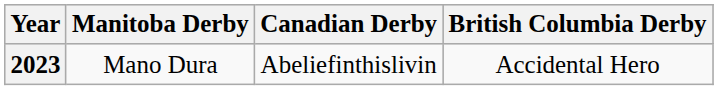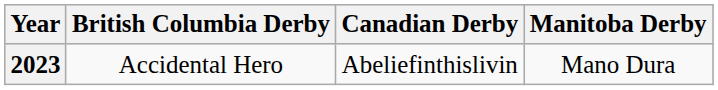 <table class="wikitable" style="text-align: center;">
 <tr>
 <th>Year</th>
+<th>British Columbia Derby</th>
+<th>Canadian Derby</th>
 <th>Manitoba Derby</th>
-<th>Canadian Derby</th>
-<th>British Columbia Derby</th>
 </tr>
 <tr>
 <th>2023</th>
+<td>Accidental Hero</td>
+<td>Abeliefinthislivin</td>
 <td>Mano Dura</td>
-<td>Abeliefinthislivin</td>
-<td>Accidental Hero</td>
 </tr>
 </table>
